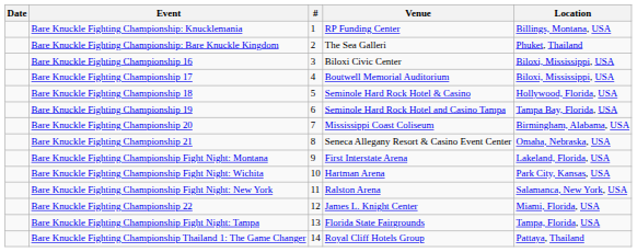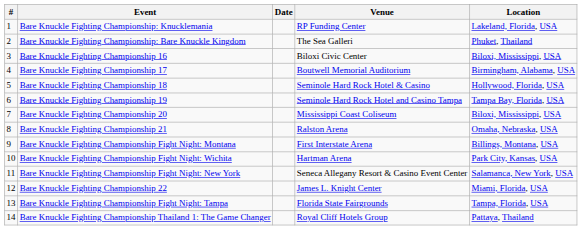 <table class="sortable wikitable succession-box" style="margin:1.0em auto; font-size:90%;">
 <tr>
+<th scope="col">#</th>
+<th scope="col">Event</th>
 <th scope="col">Date</th>
-<th scope="col">Event</th>
-<th scope="col">#</th>
 <th scope="col">Venue</th>
 <th scope="col">Location</th>
 </tr>
 <tr>
+<td>1</td>
+<td><a href='#'>Bare Knuckle Fighting Championship: Knucklemania</a></td>
 <td></td>
-<td><a href='#'>Bare Knuckle Fighting Championship: Knucklemania</a></td>
-<td>1</td>
 <td><a href='#'>RP Funding Center</a></td>
-<td> <a href='#'>Billings, Montana</a>, <a href='#'>USA</a></td>
+<td> <a href='#'>Lakeland, Florida</a>, <a href='#'>USA</a></td>
 </tr>
 <tr>
+<td>2</td>
+<td><a href='#'>Bare Knuckle Fighting Championship: Bare Knuckle Kingdom</a></td>
 <td></td>
-<td><a href='#'>Bare Knuckle Fighting Championship: Bare Knuckle Kingdom</a></td>
-<td>2</td>
 <td>The Sea Galleri</td>
 <td> <a href='#'>Phuket</a>, <a href='#'>Thailand</a></td>
 </tr>
 <tr>
+<td>3</td>
+<td><a href='#'>Bare Knuckle Fighting Championship 16</a></td>
 <td></td>
-<td><a href='#'>Bare Knuckle Fighting Championship 16</a></td>
-<td>3</td>
 <td>Biloxi Civic Center</td>
 <td> <a href='#'>Biloxi, Mississippi</a>, <a href='#'>USA</a></td>
 </tr>
 <tr>
+<td>4</td>
+<td><a href='#'>Bare Knuckle Fighting Championship 17</a></td>
 <td></td>
-<td><a href='#'>Bare Knuckle Fighting Championship 17</a></td>
-<td>4</td>
 <td><a href='#'>Boutwell Memorial Auditorium</a></td>
-<td> <a href='#'>Biloxi, Mississippi</a>, <a href='#'>USA</a></td>
+<td> <a href='#'>Birmingham, Alabama</a>, <a href='#'>USA</a></td>
 </tr>
 <tr>
+<td>5</td>
+<td><a href='#'>Bare Knuckle Fighting Championship 18</a></td>
 <td></td>
-<td><a href='#'>Bare Knuckle Fighting Championship 18</a></td>
-<td>5</td>
 <td><a href='#'>Seminole Hard Rock Hotel & Casino</a></td>
 <td> <a href='#'>Hollywood, Florida</a>, <a href='#'>USA</a></td>
 </tr>
 <tr>
+<td>6</td>
+<td><a href='#'>Bare Knuckle Fighting Championship 19</a></td>
 <td></td>
-<td><a href='#'>Bare Knuckle Fighting Championship 19</a></td>
-<td>6</td>
 <td><a href='#'>Seminole Hard Rock Hotel and Casino Tampa</a></td>
 <td> <a href='#'>Tampa Bay, Florida</a>, <a href='#'>USA</a></td>
 </tr>
 <tr>
+<td>7</td>
+<td><a href='#'>Bare Knuckle Fighting Championship 20</a></td>
 <td></td>
-<td><a href='#'>Bare Knuckle Fighting Championship 20</a></td>
-<td>7</td>
 <td><a href='#'>Mississippi Coast Coliseum</a></td>
-<td> <a href='#'>Birmingham, Alabama</a>, <a href='#'>USA</a></td>
+<td> <a href='#'>Biloxi, Mississippi</a>, <a href='#'>USA</a></td>
 </tr>
 <tr>
+<td>8</td>
+<td><a href='#'>Bare Knuckle Fighting Championship 21</a></td>
 <td></td>
-<td><a href='#'>Bare Knuckle Fighting Championship 21</a></td>
-<td>8</td>
-<td>Seneca Allegany Resort & Casino Event Center</td>
+<td><a href='#'>Ralston Arena</a></td>
 <td> <a href='#'>Omaha, Nebraska</a>, <a href='#'>USA</a></td>
 </tr>
 <tr>
+<td>9</td>
+<td><a href='#'>Bare Knuckle Fighting Championship Fight Night: Montana</a></td>
 <td></td>
-<td><a href='#'>Bare Knuckle Fighting Championship Fight Night: Montana</a></td>
-<td>9</td>
 <td><a href='#'>First Interstate Arena</a></td>
-<td> <a href='#'>Lakeland, Florida</a>, <a href='#'>USA</a></td>
+<td> <a href='#'>Billings, Montana</a>, <a href='#'>USA</a></td>
 </tr>
 <tr>
+<td>10</td>
+<td><a href='#'>Bare Knuckle Fighting Championship Fight Night: Wichita</a></td>
 <td></td>
-<td><a href='#'>Bare Knuckle Fighting Championship Fight Night: Wichita</a></td>
-<td>10</td>
 <td><a href='#'>Hartman Arena</a></td>
 <td> <a href='#'>Park City, Kansas</a>, <a href='#'>USA</a></td>
 </tr>
 <tr>
+<td>11</td>
+<td><a href='#'>Bare Knuckle Fighting Championship Fight Night: New York</a></td>
 <td></td>
-<td><a href='#'>Bare Knuckle Fighting Championship Fight Night: New York</a></td>
-<td>11</td>
-<td><a href='#'>Ralston Arena</a></td>
+<td>Seneca Allegany Resort & Casino Event Center</td>
 <td> <a href='#'>Salamanca, New York</a>, <a href='#'>USA</a></td>
 </tr>
 <tr>
+<td>12</td>
+<td><a href='#'>Bare Knuckle Fighting Championship 22</a></td>
 <td></td>
-<td><a href='#'>Bare Knuckle Fighting Championship 22</a></td>
-<td>12</td>
 <td><a href='#'>James L. Knight Center</a></td>
 <td> <a href='#'>Miami, Florida</a>, <a href='#'>USA</a></td>
 </tr>
 <tr>
+<td>13</td>
+<td><a href='#'>Bare Knuckle Fighting Championship Fight Night: Tampa</a></td>
 <td></td>
-<td><a href='#'>Bare Knuckle Fighting Championship Fight Night: Tampa</a></td>
-<td>13</td>
 <td><a href='#'>Florida State Fairgrounds</a></td>
 <td> <a href='#'>Tampa, Florida</a>, <a href='#'>USA</a></td>
 </tr>
 <tr>
+<td>14</td>
+<td><a href='#'>Bare Knuckle Fighting Championship Thailand 1: The Game Changer</a></td>
 <td></td>
-<td><a href='#'>Bare Knuckle Fighting Championship Thailand 1: The Game Changer</a></td>
-<td>14</td>
 <td><a href='#'>Royal Cliff Hotels Group</a></td>
 <td> <a href='#'>Pattaya</a>, <a href='#'>Thailand</a></td>
 </tr>
 </table>
